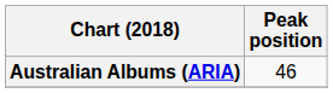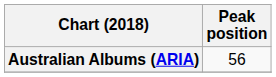 <table class="wikitable sortable plainrowheaders" style="text-align:center">
 <tr>
 <th scope="col">Chart (2018)</th>
 <th scope="col">Peak<br>position</th>
 </tr>
 <tr>
 <th scope="row">Australian Albums (<a href='#'>ARIA</a>)</th>
-<td>46</td>
+<td>56</td>
 </tr>
 <tr>
 </tr>
 <tr>
 </tr>
 <tr>
 </tr>
 <tr>
 </tr>
 <tr>
 </tr>
 <tr>
 </tr>
 </table>
